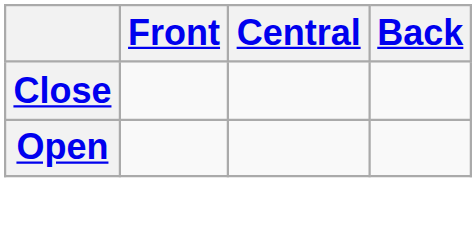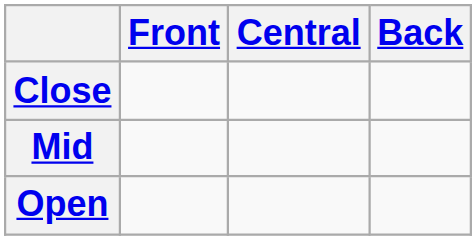 <table class="wikitable" style="text-align:center">
 <tr>
 <th></th>
 <th><a href='#'>Front</a></th>
 <th><a href='#'>Central</a></th>
 <th><a href='#'>Back</a></th>
 </tr>
 <tr>
 <th><a href='#'>Close</a></th>
 <td></td>
 <td></td>
 <td></td>
 </tr>
 <tr>
+<th><a href='#'>Mid</a></th>
+<td> </td>
+<td></td>
+<td></td>
+</tr>
+<tr>
 <th><a href='#'>Open</a></th>
 <td></td>
 <td></td>
 <td></td>
 </tr>
 </table>
